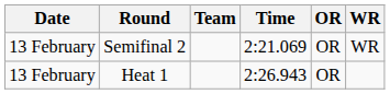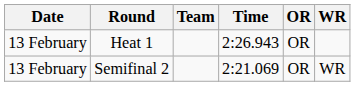 <table class="wikitable" style="text-align:center">
 <tr>
 <th>Date</th>
 <th>Round</th>
 <th>Team</th>
 <th>Time</th>
 <th>OR</th>
 <th>WR</th>
 </tr>
 <tr>
 <td>13 February</td>
+<td>Heat 1</td>
+<td></td>
+<td>2:26.943</td>
+<td>OR</td>
+<td></td>
+</tr>
+<tr>
+<td>13 February</td>
 <td>Semifinal 2</td>
 <td></td>
 <td>2:21.069</td>
 <td>OR</td>
 <td>WR</td>
 </tr>
-<tr>
-<td>13 February</td>
-<td>Heat 1</td>
-<td></td>
-<td>2:26.943</td>
-<td>OR</td>
-<td></td>
-</tr>
 </table>
